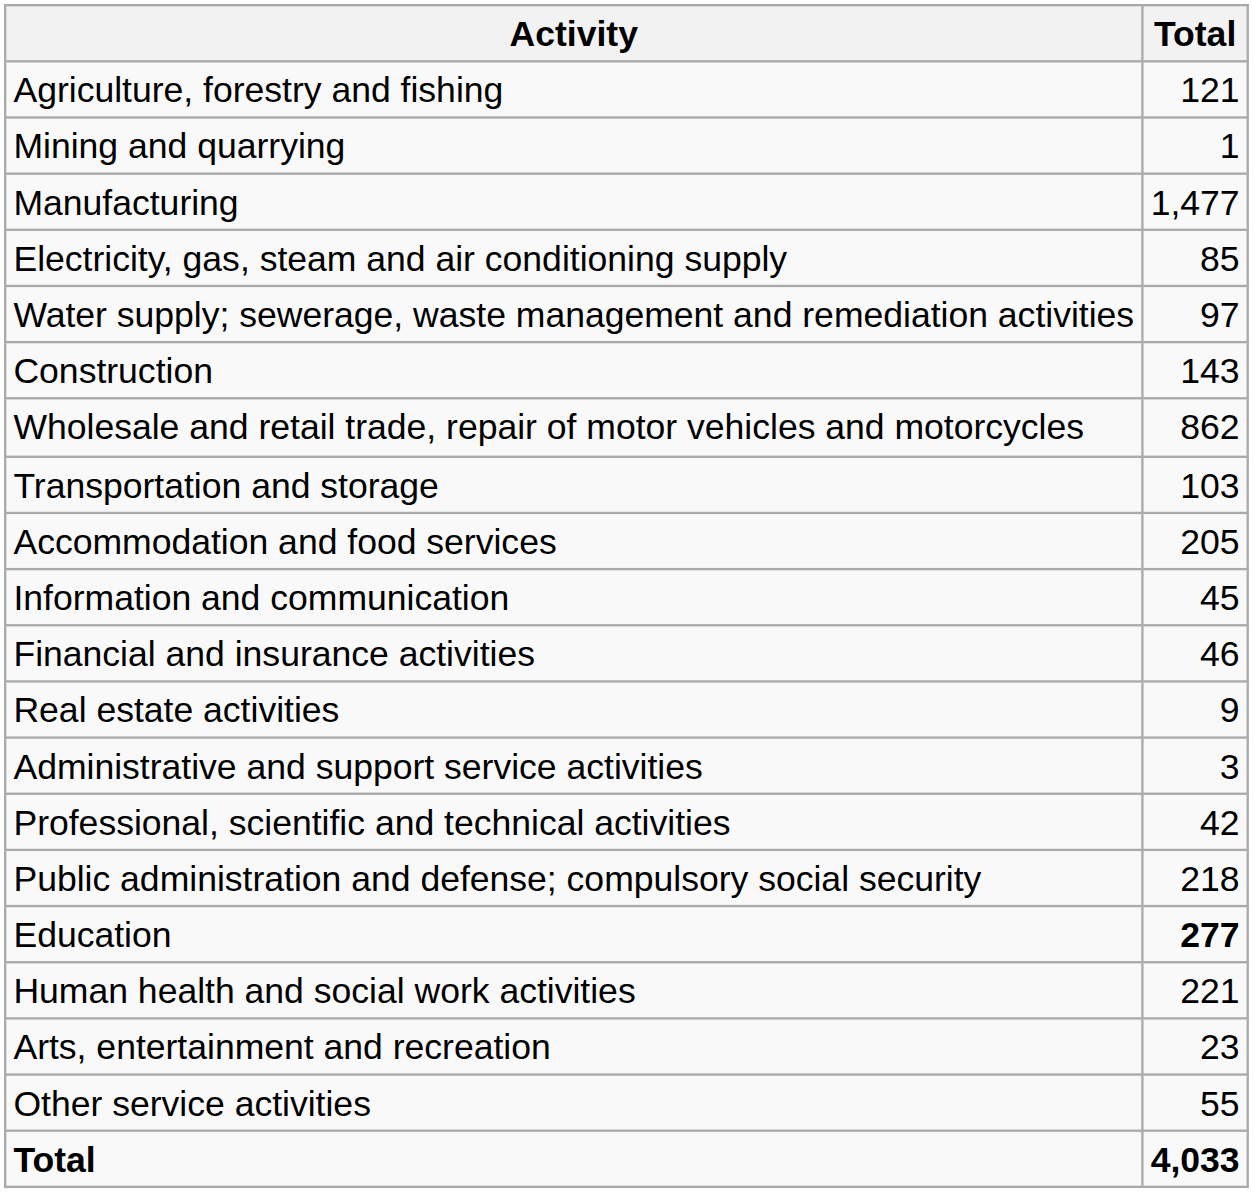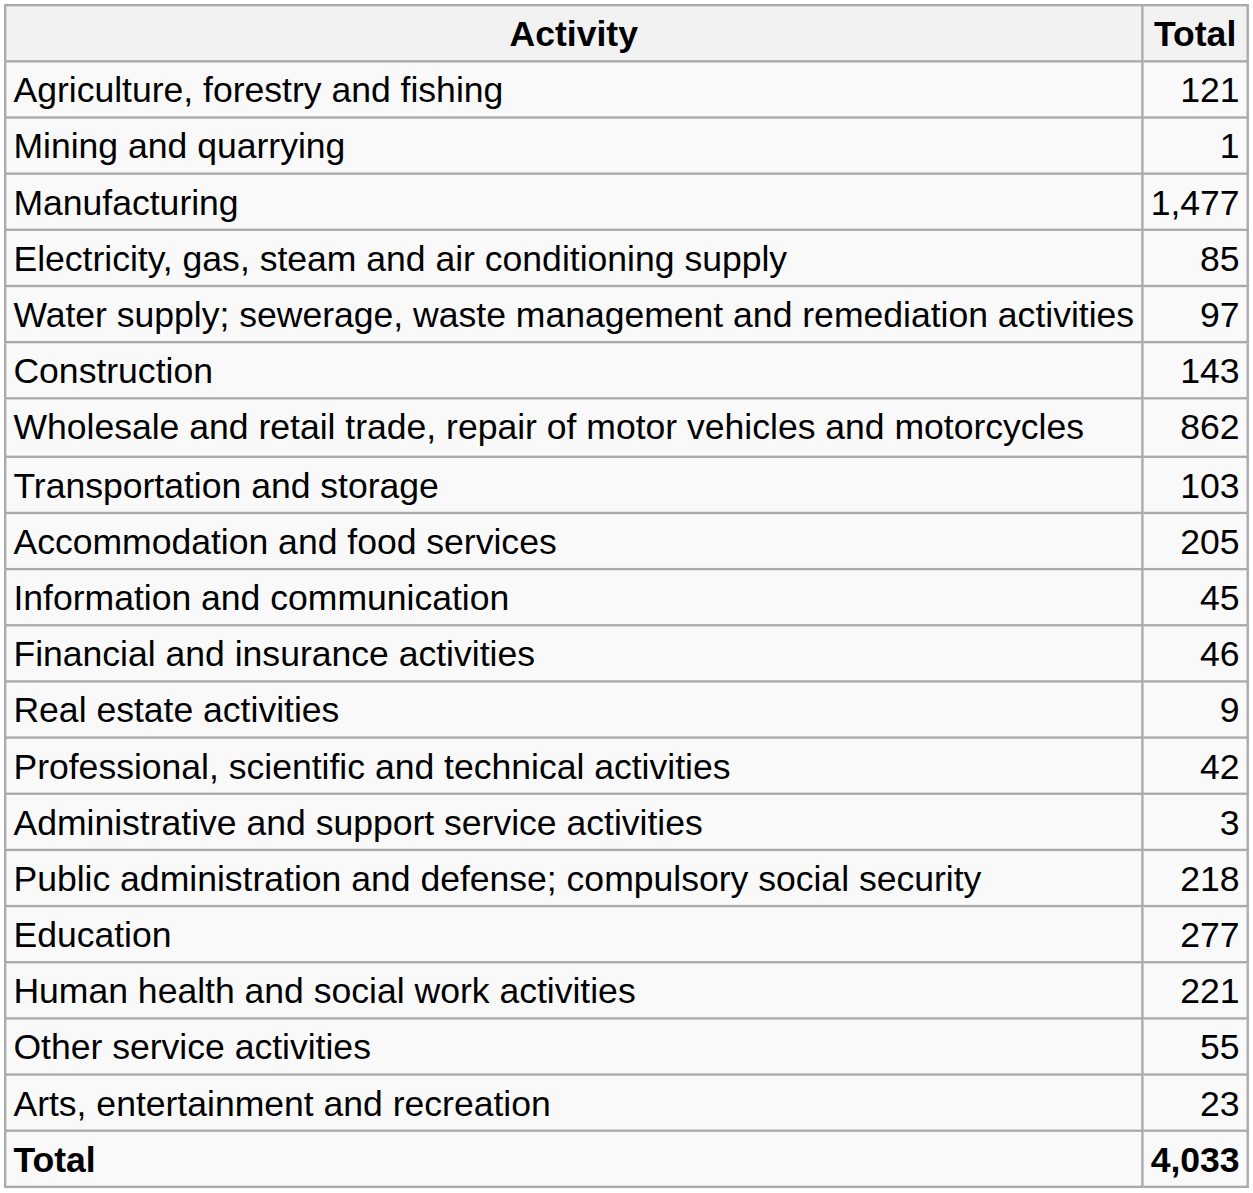 <table class="wikitable sortable" style="font-size:95%;">
 <tr>
 <th>Activity</th>
 <th>Total</th>
 </tr>
 <tr>
 <td>Agriculture, forestry and fishing</td>
 <td align="right">121</td>
 </tr>
 <tr>
 <td>Mining and quarrying</td>
 <td align="right">1</td>
 </tr>
 <tr>
 <td>Manufacturing</td>
 <td align="right">1,477</td>
 </tr>
 <tr>
 <td>Electricity, gas, steam and air conditioning supply</td>
 <td align="right">85</td>
 </tr>
 <tr>
 <td>Water supply; sewerage, waste management and remediation activities</td>
 <td align="right">97</td>
 </tr>
 <tr>
 <td>Construction</td>
 <td align="right">143</td>
 </tr>
 <tr>
 <td>Wholesale and retail trade, repair of motor vehicles and motorcycles</td>
 <td align="right">862</td>
 </tr>
 <tr>
 <td>Transportation and storage</td>
 <td align="right">103</td>
 </tr>
 <tr>
 <td>Accommodation and food services</td>
 <td align="right">205</td>
 </tr>
 <tr>
 <td>Information and communication</td>
 <td align="right">45</td>
 </tr>
 <tr>
 <td>Financial and insurance activities</td>
 <td align="right">46</td>
 </tr>
 <tr>
 <td>Real estate activities</td>
 <td align="right">9</td>
 </tr>
 <tr>
+<td>Professional, scientific and technical activities</td>
+<td align="right">42</td>
+</tr>
+<tr>
 <td>Administrative and support service activities</td>
 <td align="right">3</td>
-</tr>
-<tr>
-<td>Professional, scientific and technical activities</td>
-<td align="right">42</td>
 </tr>
 <tr>
 <td>Public administration and defense; compulsory social security</td>
 <td align="right">218</td>
 </tr>
 <tr>
 <td>Education</td>
-<td align="right"><strong>277</strong></td>
+<td align="right">277</td>
 </tr>
 <tr>
 <td>Human health and social work activities</td>
 <td align="right">221</td>
 </tr>
 <tr>
+<td>Other service activities</td>
+<td align="right">55</td>
+</tr>
+<tr>
 <td>Arts, entertainment and recreation</td>
 <td align="right">23</td>
-</tr>
-<tr>
-<td>Other service activities</td>
-<td align="right">55</td>
 </tr>
 <tr class="sortbottom">
 <td><strong>Total</strong></td>
 <td align="right"><strong>4,033</strong></td>
 </tr>
 </table>
